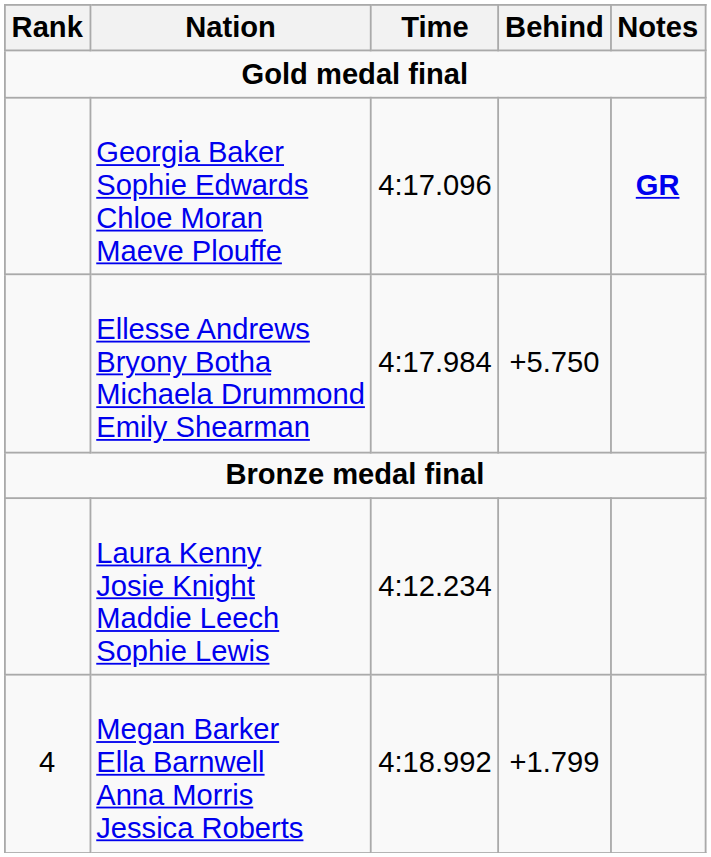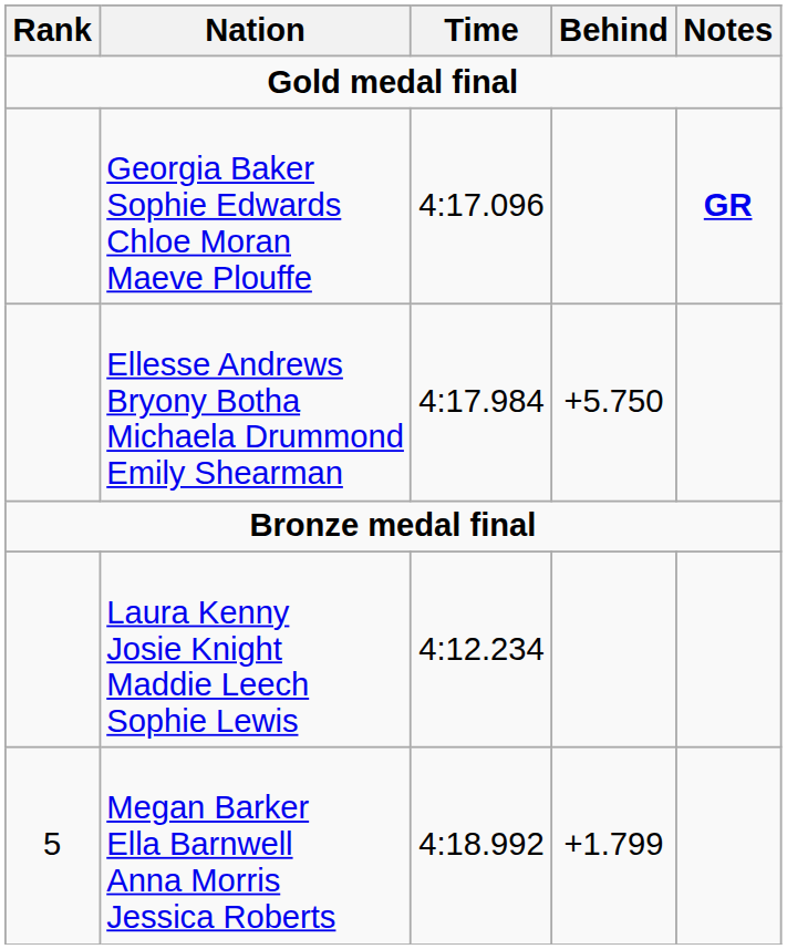 <table class="wikitable" style="text-align:center">
 <tr>
 <th>Rank</th>
 <th>Nation</th>
 <th>Time</th>
 <th>Behind</th>
 <th>Notes</th>
 </tr>
 <tr>
 <td colspan=5><strong>Gold medal final</strong></td>
 </tr>
 <tr>
 <td></td>
 <td align=left><br><a href='#'>Georgia Baker</a><br><a href='#'>Sophie Edwards</a><br><a href='#'>Chloe Moran</a><br><a href='#'>Maeve Plouffe</a></td>
 <td>4:17.096</td>
 <td></td>
 <td><strong><a href='#'>GR</a></strong></td>
 </tr>
 <tr>
 <td></td>
 <td align=left><br><a href='#'>Ellesse Andrews</a><br><a href='#'>Bryony Botha</a><br><a href='#'>Michaela Drummond</a><br><a href='#'>Emily Shearman</a></td>
 <td>4:17.984</td>
 <td>+5.750</td>
 <td></td>
 </tr>
 <tr>
 <td colspan=5><strong>Bronze medal final</strong></td>
 </tr>
 <tr>
 <td></td>
 <td align=left><br><a href='#'>Laura Kenny</a><br><a href='#'>Josie Knight</a><br><a href='#'>Maddie Leech</a><br><a href='#'>Sophie Lewis</a></td>
 <td>4:12.234</td>
 <td></td>
 <td></td>
 </tr>
 <tr>
-<td>4</td>
+<td>5</td>
 <td align=left><br><a href='#'>Megan Barker</a><br><a href='#'>Ella Barnwell</a><br><a href='#'>Anna Morris</a><br><a href='#'>Jessica Roberts</a></td>
 <td>4:18.992</td>
 <td>+1.799</td>
 <td></td>
 </tr>
 </table>
